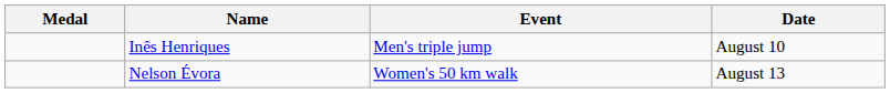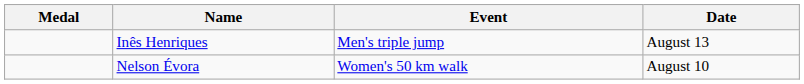 <table class="wikitable" style="font-size:90%" width=60%>
 <tr>
 <th>Medal</th>
 <th>Name</th>
 <th>Event</th>
 <th>Date</th>
 </tr>
 <tr>
 <td></td>
 <td><a href='#'>Inês Henriques</a></td>
 <td><a href='#'>Men's triple jump</a></td>
-<td>August 10</td>
+<td>August 13</td>
 </tr>
 <tr>
 <td></td>
 <td><a href='#'>Nelson Évora</a></td>
 <td><a href='#'>Women's 50 km walk</a></td>
-<td>August 13</td>
+<td>August 10</td>
 </tr>
 </table>
